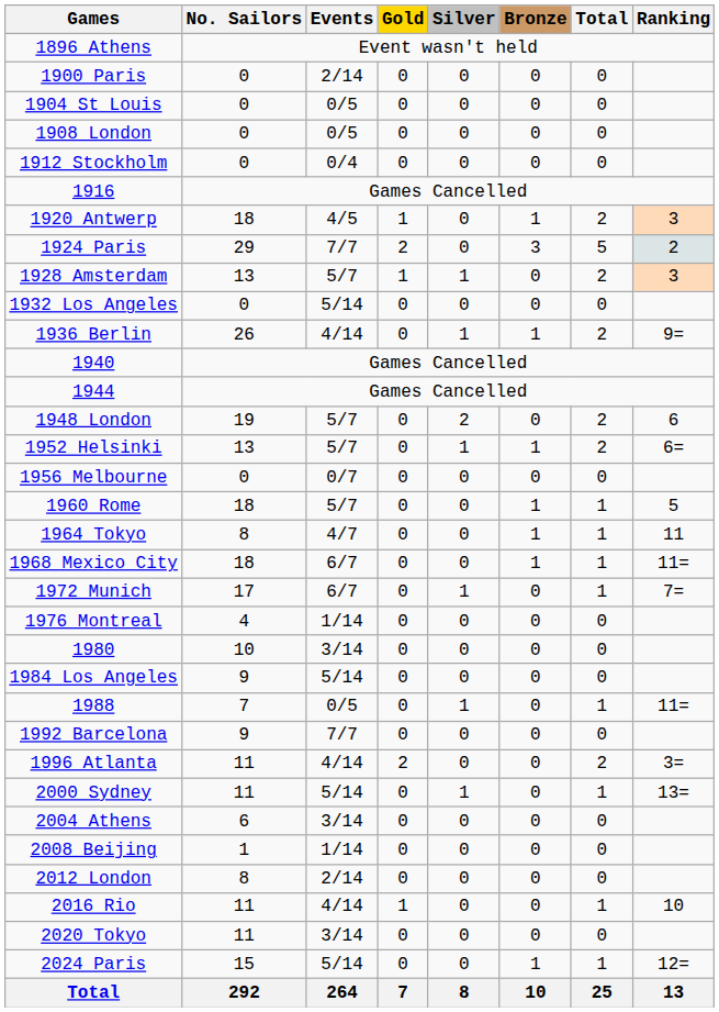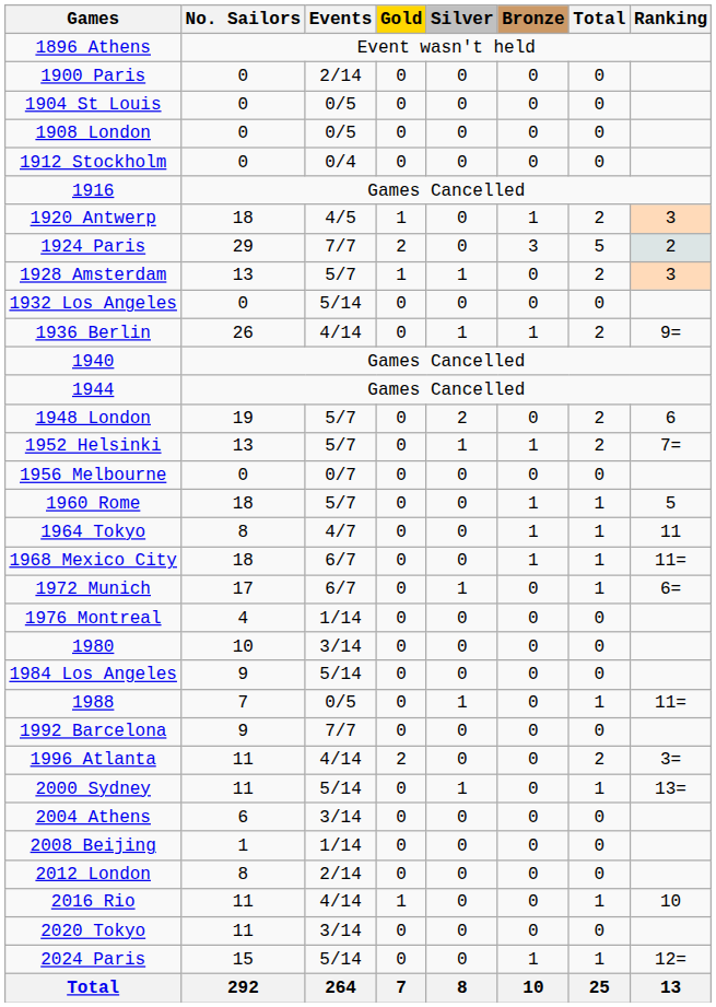 <table class="wikitable sortable" style="text-align:center">
 <tr>
 <th>Games</th>
 <th>No. Sailors</th>
 <th>Events</th>
 <th style="background-color:gold;">Gold</th>
 <th style="background-color:silver;">Silver</th>
 <th style="background-color:#c96;">Bronze</th>
 <th>Total</th>
 <th>Ranking</th>
 </tr>
 <tr>
 <td><a href='#'>1896 Athens</a></td>
 <td colspan=7>Event wasn't held</td>
 </tr>
 <tr>
 <td><a href='#'>1900 Paris</a></td>
 <td>0</td>
 <td>2/14</td>
 <td>0</td>
 <td>0</td>
 <td>0</td>
 <td>0</td>
 <td></td>
 </tr>
 <tr>
 <td><a href='#'>1904 St Louis</a></td>
 <td>0</td>
 <td>0/5</td>
 <td>0</td>
 <td>0</td>
 <td>0</td>
 <td>0</td>
 <td></td>
 </tr>
 <tr>
 <td><a href='#'>1908 London</a></td>
 <td>0</td>
 <td>0/5</td>
 <td>0</td>
 <td>0</td>
 <td>0</td>
 <td>0</td>
 <td></td>
 </tr>
 <tr>
 <td><a href='#'>1912 Stockholm</a></td>
 <td>0</td>
 <td>0/4</td>
 <td>0</td>
 <td>0</td>
 <td>0</td>
 <td>0</td>
 <td></td>
 </tr>
 <tr>
 <td><a href='#'>1916</a></td>
 <td colspan=7>Games Cancelled</td>
 </tr>
 <tr>
 <td><a href='#'>1920 Antwerp</a></td>
 <td>18</td>
 <td>4/5</td>
 <td>1</td>
 <td>0</td>
 <td>1</td>
 <td>2</td>
 <td bgcolor=ffdab9>3</td>
 </tr>
 <tr>
 <td><a href='#'>1924 Paris</a></td>
 <td>29</td>
 <td>7/7</td>
 <td>2</td>
 <td>0</td>
 <td>3</td>
 <td>5</td>
 <td bgcolor=dce5e5>2</td>
 </tr>
 <tr>
 <td><a href='#'>1928 Amsterdam</a></td>
 <td>13</td>
 <td>5/7</td>
 <td>1</td>
 <td>1</td>
 <td>0</td>
 <td>2</td>
 <td bgcolor=ffdab9>3</td>
 </tr>
 <tr>
 <td><a href='#'>1932 Los Angeles</a></td>
 <td>0</td>
 <td>5/14</td>
 <td>0</td>
 <td>0</td>
 <td>0</td>
 <td>0</td>
 <td></td>
 </tr>
 <tr>
 <td><a href='#'>1936 Berlin</a></td>
 <td>26</td>
 <td>4/14</td>
 <td>0</td>
 <td>1</td>
 <td>1</td>
 <td>2</td>
 <td>9=</td>
 </tr>
 <tr>
 <td><a href='#'>1940</a></td>
 <td colspan=7>Games Cancelled</td>
 </tr>
 <tr>
 <td><a href='#'>1944</a></td>
 <td colspan=7>Games Cancelled</td>
 </tr>
 <tr>
 <td><a href='#'>1948 London</a></td>
 <td>19</td>
 <td>5/7</td>
 <td>0</td>
 <td>2</td>
 <td>0</td>
 <td>2</td>
 <td>6</td>
 </tr>
 <tr>
 <td><a href='#'>1952 Helsinki</a></td>
 <td>13</td>
 <td>5/7</td>
 <td>0</td>
 <td>1</td>
 <td>1</td>
 <td>2</td>
-<td>6=</td>
+<td>7=</td>
 </tr>
 <tr>
 <td><a href='#'>1956 Melbourne</a></td>
 <td>0</td>
 <td>0/7</td>
 <td>0</td>
 <td>0</td>
 <td>0</td>
 <td>0</td>
 <td></td>
 </tr>
 <tr>
 <td><a href='#'>1960 Rome</a></td>
 <td>18</td>
 <td>5/7</td>
 <td>0</td>
 <td>0</td>
 <td>1</td>
 <td>1</td>
 <td>5</td>
 </tr>
 <tr>
 <td><a href='#'>1964 Tokyo</a></td>
 <td>8</td>
 <td>4/7</td>
 <td>0</td>
 <td>0</td>
 <td>1</td>
 <td>1</td>
 <td>11</td>
 </tr>
 <tr>
 <td><a href='#'>1968 Mexico City</a></td>
 <td>18</td>
 <td>6/7</td>
 <td>0</td>
 <td>0</td>
 <td>1</td>
 <td>1</td>
 <td>11=</td>
 </tr>
 <tr>
 <td><a href='#'>1972 Munich</a></td>
 <td>17</td>
 <td>6/7</td>
 <td>0</td>
 <td>1</td>
 <td>0</td>
 <td>1</td>
-<td>7=</td>
+<td>6=</td>
 </tr>
 <tr>
 <td><a href='#'>1976 Montreal</a></td>
 <td>4</td>
 <td>1/14</td>
 <td>0</td>
 <td>0</td>
 <td>0</td>
 <td>0</td>
 <td></td>
 </tr>
 <tr>
 <td><a href='#'>1980</a></td>
 <td>10</td>
 <td>3/14</td>
 <td>0</td>
 <td>0</td>
 <td>0</td>
 <td>0</td>
 <td></td>
 </tr>
 <tr>
 <td><a href='#'>1984 Los Angeles</a></td>
 <td>9</td>
 <td>5/14</td>
 <td>0</td>
 <td>0</td>
 <td>0</td>
 <td>0</td>
 <td></td>
 </tr>
 <tr>
 <td><a href='#'>1988</a></td>
 <td>7</td>
 <td>0/5</td>
 <td>0</td>
 <td>1</td>
 <td>0</td>
 <td>1</td>
 <td>11=</td>
 </tr>
 <tr>
 <td><a href='#'>1992 Barcelona</a></td>
 <td>9</td>
 <td>7/7</td>
 <td>0</td>
 <td>0</td>
 <td>0</td>
 <td>0</td>
 <td></td>
 </tr>
 <tr>
 <td><a href='#'>1996 Atlanta</a></td>
 <td>11</td>
 <td>4/14</td>
 <td>2</td>
 <td>0</td>
 <td>0</td>
 <td>2</td>
 <td>3=</td>
 </tr>
 <tr>
 <td><a href='#'>2000 Sydney</a></td>
 <td>11</td>
 <td>5/14</td>
 <td>0</td>
 <td>1</td>
 <td>0</td>
 <td>1</td>
 <td>13=</td>
 </tr>
 <tr>
 <td><a href='#'>2004 Athens</a></td>
 <td>6</td>
 <td>3/14</td>
 <td>0</td>
 <td>0</td>
 <td>0</td>
 <td>0</td>
 <td></td>
 </tr>
 <tr>
 <td><a href='#'>2008 Beijing</a></td>
 <td>1</td>
 <td>1/14</td>
 <td>0</td>
 <td>0</td>
 <td>0</td>
 <td>0</td>
 <td></td>
 </tr>
 <tr>
 <td><a href='#'>2012 London</a></td>
 <td>8</td>
 <td>2/14</td>
 <td>0</td>
 <td>0</td>
 <td>0</td>
 <td>0</td>
 <td></td>
 </tr>
 <tr>
 <td><a href='#'>2016 Rio</a></td>
 <td>11</td>
 <td>4/14</td>
 <td>1</td>
 <td>0</td>
 <td>0</td>
 <td>1</td>
 <td>10</td>
 </tr>
 <tr>
 <td><a href='#'>2020 Tokyo</a></td>
 <td>11</td>
 <td>3/14</td>
 <td>0</td>
 <td>0</td>
 <td>0</td>
 <td>0</td>
 <td></td>
 </tr>
 <tr>
 <td><a href='#'>2024 Paris</a></td>
 <td>15</td>
 <td>5/14</td>
 <td>0</td>
 <td>0</td>
 <td>1</td>
 <td>1</td>
 <td>12=</td>
 </tr>
 <tr>
 <th><a href='#'>Total</a></th>
 <th>292</th>
 <th>264</th>
 <th>7</th>
 <th>8</th>
 <th>10</th>
 <th>25</th>
 <th>13</th>
 </tr>
 </table>
